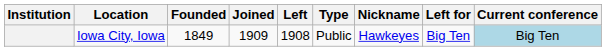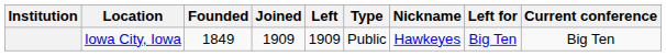 <table class="wikitable sortable" style="text-align:center;">
 <tr>
 <th>Institution</th>
 <th>Location</th>
 <th>Founded</th>
 <th>Joined</th>
 <th>Left</th>
 <th>Type</th>
 <th>Nickname</th>
 <th>Left for</th>
 <th>Current conference</th>
 </tr>
 <tr>
 <th></th>
 <td><a href='#'>Iowa City, Iowa</a></td>
 <td>1849</td>
 <td>1909</td>
-<td>1908</td>
+<td>1909</td>
 <td>Public</td>
 <td><a href='#'>Hawkeyes</a></td>
 <td><a href='#'>Big Ten</a></td>
-<td style="background: lightblue;">Big Ten</td>
+<td>Big Ten</td>
 </tr>
 </table>
